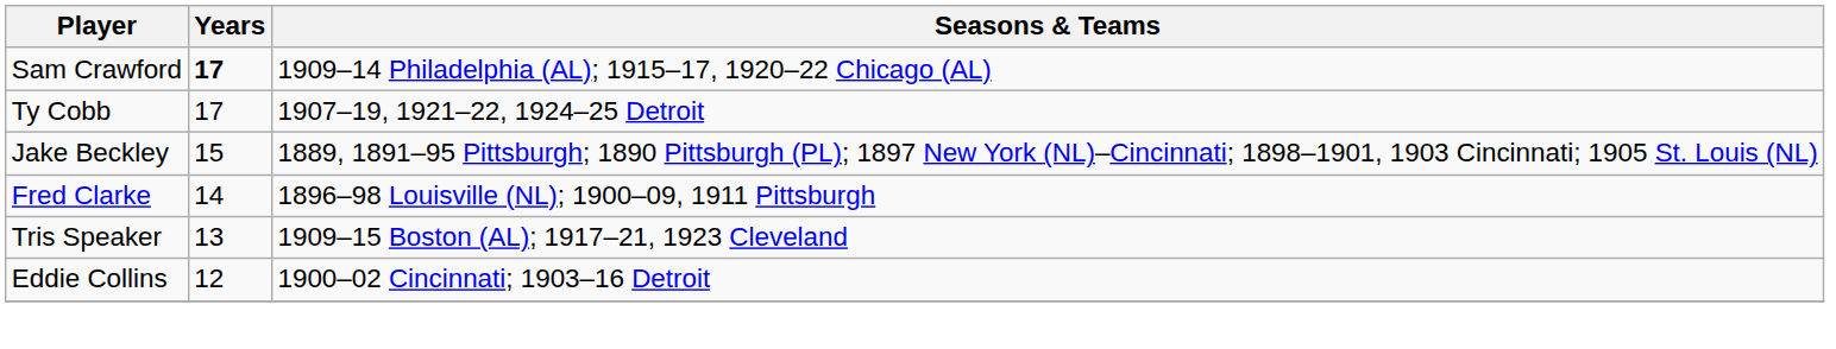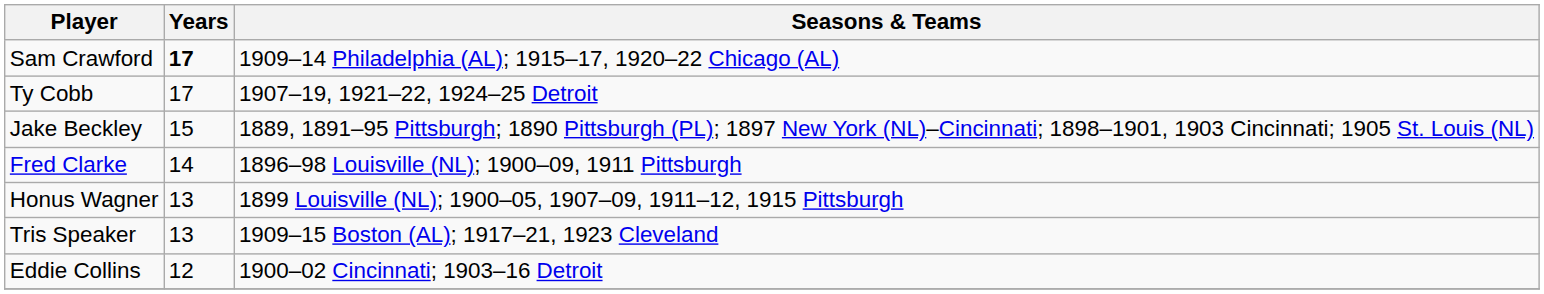 <table class="wikitable sortable">
 <tr>
 <th>Player</th>
 <th>Years</th>
 <th>Seasons & Teams</th>
 </tr>
 <tr>
 <td>Sam Crawford</td>
 <td><strong>17</strong></td>
 <td>1909–14 <a href='#'>Philadelphia (AL)</a>; 1915–17, 1920–22 <a href='#'>Chicago (AL)</a></td>
 </tr>
 <tr>
 <td>Ty Cobb</td>
 <td>17</td>
 <td>1907–19, 1921–22, 1924–25 <a href='#'>Detroit</a></td>
 </tr>
 <tr>
 <td>Jake Beckley</td>
 <td>15</td>
 <td>1889, 1891–95 <a href='#'>Pittsburgh</a>; 1890 <a href='#'>Pittsburgh (PL)</a>; 1897 <a href='#'>New York (NL)</a>–<a href='#'>Cincinnati</a>; 1898–1901, 1903 Cincinnati; 1905 <a href='#'>St. Louis (NL)</a></td>
 </tr>
 <tr>
 <td><a href='#'>Fred Clarke</a></td>
 <td>14</td>
 <td>1896–98 <a href='#'>Louisville (NL)</a>; 1900–09, 1911 <a href='#'>Pittsburgh</a></td>
 </tr>
 <tr>
+<td>Honus Wagner</td>
+<td>13</td>
+<td>1899 <a href='#'>Louisville (NL)</a>; 1900–05, 1907–09, 1911–12, 1915 <a href='#'>Pittsburgh</a></td>
+</tr>
+<tr>
 <td>Tris Speaker</td>
 <td>13</td>
 <td>1909–15 <a href='#'>Boston (AL)</a>; 1917–21, 1923 <a href='#'>Cleveland</a></td>
 </tr>
 <tr>
 <td>Eddie Collins</td>
 <td>12</td>
 <td>1900–02 <a href='#'>Cincinnati</a>; 1903–16 <a href='#'>Detroit</a></td>
 </tr>
 <tr>
 </tr>
 </table>
